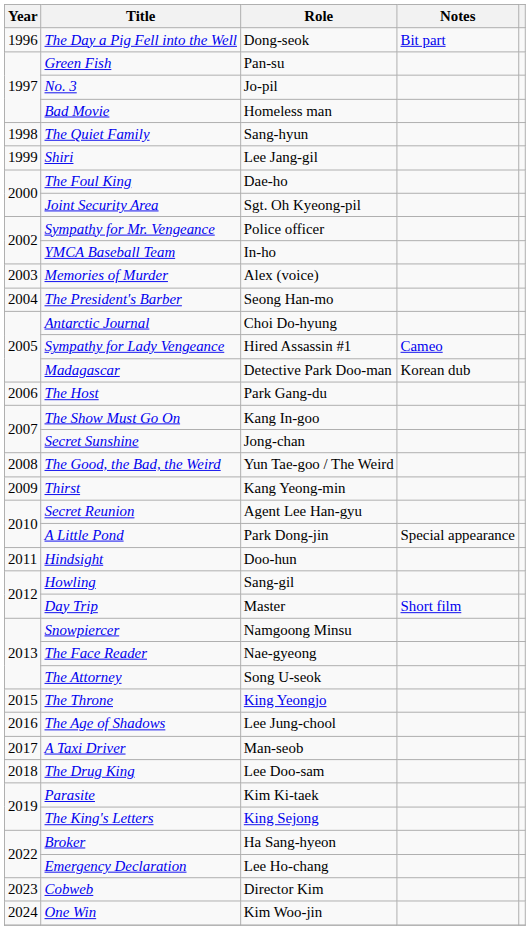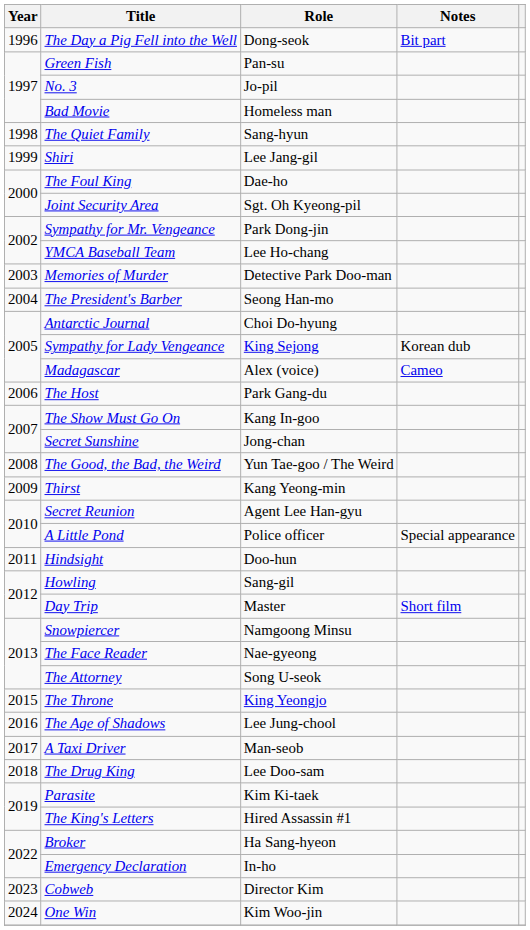 <table class="wikitable sortable plainrowheaders">
 <tr>
 <th rowspan="2" scope="col">Year</th>
 <th rowspan="2" scope="col">Title</th>
 <th rowspan="2" scope="col">Role</th>
 <th rowspan="2" scope="col" class="unsortable">Notes</th>
 <th rowspan="2" scope="col" class="unsortable"></th>
 </tr>
 <tr>
 </tr>
 <tr>
 <td>1996</td>
 <td><em><a href='#'>The Day a Pig Fell into the Well</a></em></td>
 <td>Dong-seok</td>
 <td><a href='#'>Bit part</a></td>
 <td style="text-align:center;"></td>
 </tr>
 <tr>
 <td rowspan=3>1997</td>
 <td><em><a href='#'>Green Fish</a></em></td>
 <td>Pan-su</td>
 <td></td>
 <td></td>
 </tr>
 <tr>
 <td><em><a href='#'>No. 3</a></em></td>
 <td>Jo-pil</td>
 <td></td>
 <td></td>
 </tr>
 <tr>
 <td><em><a href='#'>Bad Movie</a></em></td>
 <td>Homeless man</td>
 <td></td>
 <td style="text-align:center;"></td>
 </tr>
 <tr>
 <td>1998</td>
 <td><em><a href='#'>The Quiet Family</a></em></td>
 <td>Sang-hyun</td>
 <td></td>
 <td></td>
 </tr>
 <tr>
 <td>1999</td>
 <td><em><a href='#'>Shiri</a></em></td>
 <td>Lee Jang-gil</td>
 <td></td>
 <td></td>
 </tr>
 <tr>
 <td rowspan=2>2000</td>
 <td><em><a href='#'>The Foul King</a></em></td>
 <td>Dae-ho</td>
 <td></td>
 <td></td>
 </tr>
 <tr>
 <td><em><a href='#'>Joint Security Area</a></em></td>
 <td>Sgt. Oh Kyeong-pil</td>
 <td></td>
 <td></td>
 </tr>
 <tr>
 <td rowspan=2>2002</td>
 <td><em><a href='#'>Sympathy for Mr. Vengeance</a></em></td>
-<td>Police officer</td>
+<td>Park Dong-jin</td>
 <td></td>
 <td style="text-align:center;"></td>
 </tr>
 <tr>
 <td><em><a href='#'>YMCA Baseball Team</a></em></td>
-<td>In-ho</td>
+<td>Lee Ho-chang</td>
 <td></td>
 <td style="text-align:center;"></td>
 </tr>
 <tr>
 <td>2003</td>
 <td><em><a href='#'>Memories of Murder</a></em></td>
-<td>Alex (voice)</td>
+<td>Detective Park Doo-man</td>
 <td></td>
 <td style="text-align:center;"></td>
 </tr>
 <tr>
 <td>2004</td>
 <td><em><a href='#'>The President's Barber</a></em></td>
 <td>Seong Han-mo</td>
 <td></td>
 <td></td>
 </tr>
 <tr>
 <td rowspan=3>2005</td>
 <td><em><a href='#'>Antarctic Journal</a></em></td>
 <td>Choi Do-hyung</td>
 <td></td>
 <td style="text-align:center;"></td>
 </tr>
 <tr>
 <td><em><a href='#'>Sympathy for Lady Vengeance</a></em></td>
-<td>Hired Assassin #1</td>
-<td><a href='#'>Cameo</a></td>
+<td><a href='#'>King Sejong</a></td>
+<td>Korean dub</td>
 <td></td>
 </tr>
 <tr>
 <td><em><a href='#'>Madagascar</a></em></td>
-<td>Detective Park Doo-man</td>
-<td>Korean dub</td>
+<td>Alex (voice)</td>
+<td><a href='#'>Cameo</a></td>
 <td></td>
 </tr>
 <tr>
 <td>2006</td>
 <td><em><a href='#'>The Host</a></em></td>
 <td>Park Gang-du</td>
 <td></td>
 <td style="text-align:center;"></td>
 </tr>
 <tr>
 <td rowspan=2>2007</td>
 <td><em><a href='#'>The Show Must Go On</a></em></td>
 <td>Kang In-goo</td>
 <td></td>
 <td style="text-align:center;"></td>
 </tr>
 <tr>
 <td><em><a href='#'>Secret Sunshine</a></em></td>
 <td>Jong-chan</td>
 <td></td>
 <td style="text-align:center;"></td>
 </tr>
 <tr>
 <td>2008</td>
 <td><em><a href='#'>The Good, the Bad, the Weird</a></em></td>
 <td>Yun Tae-goo / The Weird</td>
 <td></td>
 <td style="text-align:center;"></td>
 </tr>
 <tr>
 <td>2009</td>
 <td><em><a href='#'>Thirst</a></em></td>
 <td>Kang Yeong-min</td>
 <td></td>
 <td style="text-align:center;"></td>
 </tr>
 <tr>
 <td rowspan=2>2010</td>
 <td><em><a href='#'>Secret Reunion</a></em></td>
 <td>Agent Lee Han-gyu</td>
 <td></td>
 <td style="text-align:center;"></td>
 </tr>
 <tr>
 <td><em><a href='#'>A Little Pond</a></em></td>
-<td>Park Dong-jin</td>
+<td>Police officer</td>
 <td>Special appearance</td>
 <td style="text-align:center;"></td>
 </tr>
 <tr>
 <td>2011</td>
 <td><em><a href='#'>Hindsight</a></em></td>
 <td>Doo-hun</td>
 <td></td>
 <td style="text-align:center;"></td>
 </tr>
 <tr>
 <td rowspan=2>2012</td>
 <td><em><a href='#'>Howling</a></em></td>
 <td>Sang-gil</td>
 <td></td>
 <td style="text-align:center;"></td>
 </tr>
 <tr>
 <td><em><a href='#'>Day Trip</a></em></td>
 <td>Master</td>
 <td><a href='#'>Short film</a></td>
 <td style="text-align:center;"></td>
 </tr>
 <tr>
 <td rowspan=3>2013</td>
 <td><em><a href='#'>Snowpiercer</a></em></td>
 <td>Namgoong Minsu</td>
 <td></td>
 <td style="text-align:center;"></td>
 </tr>
 <tr>
 <td><em><a href='#'>The Face Reader</a></em></td>
 <td>Nae-gyeong</td>
 <td></td>
 <td style="text-align:center;"></td>
 </tr>
 <tr>
 <td><em><a href='#'>The Attorney</a></em></td>
 <td>Song U-seok</td>
 <td></td>
 <td style="text-align:center;"></td>
 </tr>
 <tr>
 <td>2015</td>
 <td><em><a href='#'>The Throne</a></em></td>
 <td><a href='#'>King Yeongjo</a></td>
 <td></td>
 <td style="text-align:center;"></td>
 </tr>
 <tr>
 <td>2016</td>
 <td><em><a href='#'>The Age of Shadows</a></em></td>
 <td>Lee Jung-chool</td>
 <td></td>
 <td style="text-align:center;"></td>
 </tr>
 <tr>
 <td>2017</td>
 <td><em><a href='#'>A Taxi Driver</a></em></td>
 <td>Man-seob</td>
 <td></td>
 <td style="text-align:center;"></td>
 </tr>
 <tr>
 <td>2018</td>
 <td><em><a href='#'>The Drug King</a></em></td>
 <td>Lee Doo-sam</td>
 <td></td>
 <td style="text-align:center;"></td>
 </tr>
 <tr>
 <td rowspan=2>2019</td>
 <td><em><a href='#'>Parasite</a></em></td>
 <td>Kim Ki-taek</td>
 <td></td>
 <td style="text-align:center;"></td>
 </tr>
 <tr>
 <td><em><a href='#'>The King's Letters</a></em></td>
-<td><a href='#'>King Sejong</a></td>
+<td>Hired Assassin #1</td>
 <td></td>
 <td style="text-align:center;"></td>
 </tr>
 <tr>
 <td rowspan=2>2022</td>
 <td><em><a href='#'>Broker</a></em></td>
 <td>Ha Sang-hyeon</td>
 <td></td>
 <td style="text-align:center;"></td>
 </tr>
 <tr>
 <td><em><a href='#'>Emergency Declaration</a></em></td>
-<td>Lee Ho-chang</td>
+<td>In-ho</td>
 <td></td>
 <td style="text-align:center;"></td>
 </tr>
 <tr>
 <td>2023</td>
 <td><em><a href='#'>Cobweb</a></em></td>
 <td>Director Kim</td>
 <td></td>
 <td style="text-align:center;"><br></td>
 </tr>
 <tr>
 <td>2024</td>
 <td><em><a href='#'>One Win</a></em></td>
 <td>Kim Woo-jin</td>
 <td></td>
 <td style="text-align:center;"></td>
 </tr>
 <tr>
 </tr>
 </table>
